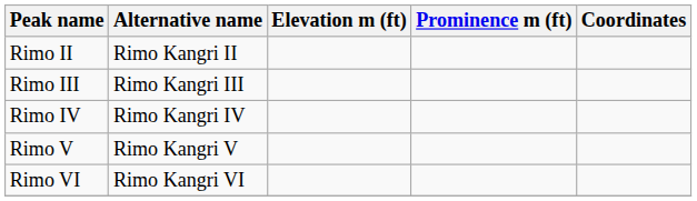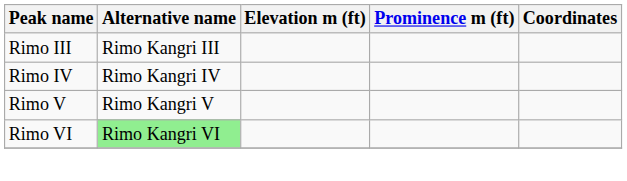 <table class="wikitable" border="0">
 <tr>
 <th>Peak name</th>
 <th>Alternative name</th>
 <th>Elevation m (ft)</th>
 <th><a href='#'>Prominence</a> m (ft)</th>
 <th>Coordinates</th>
-</tr>
-<tr>
-<td>Rimo II</td>
-<td>Rimo Kangri II</td>
-<td align="center"></td>
-<td align=center></td>
-<td></td>
 </tr>
 <tr>
 <td>Rimo III</td>
 <td>Rimo Kangri III</td>
 <td align="center"></td>
 <td align=center></td>
 <td></td>
 </tr>
 <tr>
 <td>Rimo IV</td>
 <td>Rimo Kangri IV</td>
 <td align="center"></td>
 <td align=center></td>
 <td></td>
 </tr>
 <tr>
 <td>Rimo V</td>
 <td>Rimo Kangri V</td>
 <td align="center"></td>
 <td align=center></td>
 <td></td>
 </tr>
 <tr>
 <td>Rimo VI</td>
-<td>Rimo Kangri VI</td>
+<td style="background: lightgreen;">Rimo Kangri VI</td>
 <td align="center"></td>
 <td align=center></td>
 <td></td>
 </tr>
 <tr>
 </tr>
 </table>
